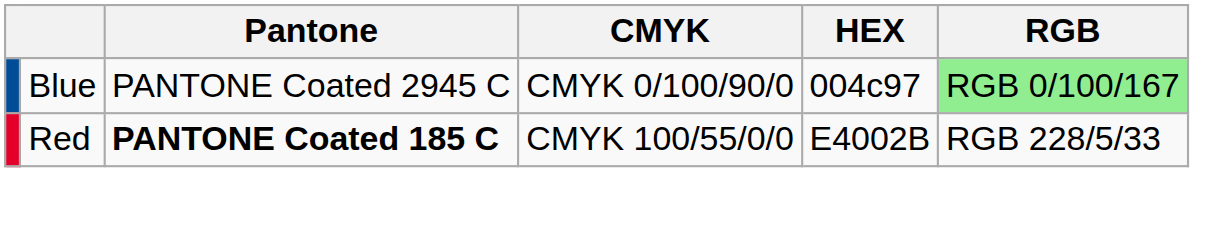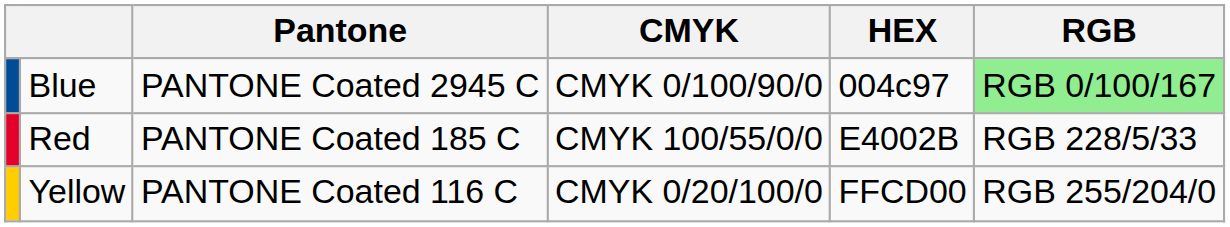 <table class="wikitable">
 <tr>
 <th colspan="2"></th>
 <th>Pantone</th>
 <th>CMYK</th>
 <th>HEX</th>
 <th>RGB</th>
 </tr>
 <tr>
 <td style="background-color:#004c97"></td>
 <td>Blue</td>
 <td>PANTONE Coated 2945 C</td>
 <td>CMYK 0/100/90/0</td>
 <td>004c97</td>
 <td style="background: lightgreen;">RGB 0/100/167</td>
 </tr>
 <tr>
 <td style="background-color:#E4002B"></td>
 <td>Red</td>
-<td><strong>PANTONE Coated 185 C</strong></td>
+<td>PANTONE Coated 185 C</td>
 <td>CMYK 100/55/0/0</td>
 <td>E4002B</td>
 <td>RGB 228/5/33</td>
 </tr>
+<tr>
+<td style="background-color:#FFCD00"></td>
+<td>Yellow</td>
+<td>PANTONE Coated 116 C</td>
+<td>CMYK 0/20/100/0</td>
+<td>FFCD00</td>
+<td>RGB 255/204/0</td>
+</tr>
 </table>
